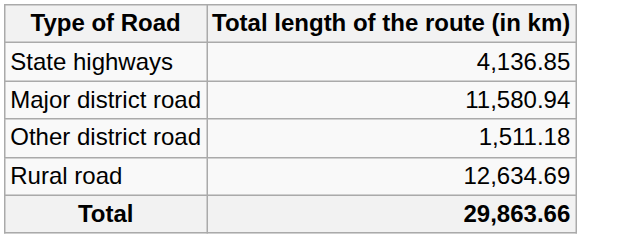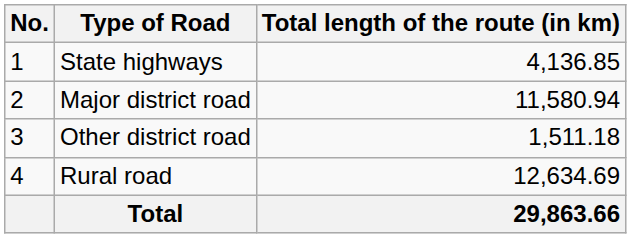 <table class="wikitable">
 <tr>
+<th>No.</th>
 <th>Type of Road</th>
 <th>Total length of the route (in km)</th>
 </tr>
 <tr>
+<td>1</td>
 <td>State highways</td>
 <td style="text-align:right;">4,136.85</td>
 </tr>
 <tr>
+<td>2</td>
 <td>Major district road</td>
 <td style="text-align:right;">11,580.94</td>
 </tr>
 <tr>
+<td>3</td>
 <td>Other district road</td>
 <td style="text-align:right;">1,511.18</td>
 </tr>
 <tr>
+<td>4</td>
 <td>Rural road</td>
 <td style="text-align:right;">12,634.69</td>
 </tr>
 <tr>
+<th></th>
 <th>Total</th>
 <th style="text-align:right;">29,863.66</th>
 </tr>
 </table>
